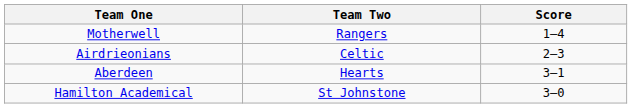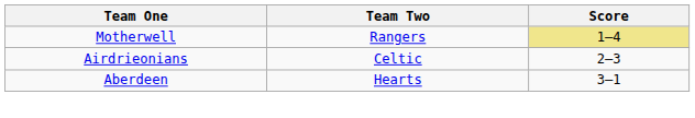 <table class="wikitable" style="text-align: center">
 <tr>
 <th width=250>Team One</th>
 <th width=250>Team Two</th>
 <th width=150>Score</th>
 </tr>
 <tr>
 <td><a href='#'>Motherwell</a></td>
 <td><a href='#'>Rangers</a></td>
-<td>1–4</td>
+<td style="background: khaki;">1–4</td>
 </tr>
 <tr>
 <td><a href='#'>Airdrieonians</a></td>
 <td><a href='#'>Celtic</a></td>
 <td>2–3</td>
 </tr>
 <tr>
 <td><a href='#'>Aberdeen</a></td>
 <td><a href='#'>Hearts</a></td>
 <td>3–1</td>
 </tr>
-<tr>
-<td><a href='#'>Hamilton Academical</a></td>
-<td><a href='#'>St Johnstone</a></td>
-<td>3–0</td>
-</tr>
 </table>
